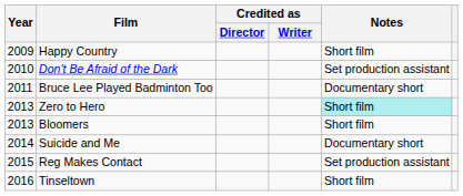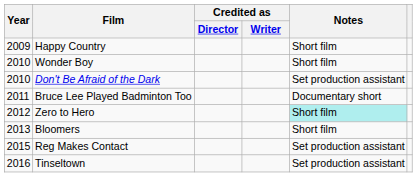 <table class="wikitable plainrowheaders">
 <tr>
 <th rowspan="2" scope="col">Year</th>
 <th rowspan="2" scope="col">Film</th>
 <th colspan="2" scope="col">Credited as</th>
 <th rowspan="2" scope="col" class="unsortable">Notes</th>
 <th rowspan="2" scope="col" class="unsortable"></th>
 </tr>
 <tr>
 <th width="65"><a href='#'>Director</a></th>
 <th width="65"><a href='#'>Writer</a></th>
 </tr>
 <tr>
 <td>2009</td>
 <td>Happy Country</td>
 <td></td>
 <td></td>
 <td style="text-align:left">Short film</td>
 <td></td>
 </tr>
 <tr>
 <td>2010</td>
+<td>Wonder Boy</td>
+<td></td>
+<td></td>
+<td>Short film</td>
+<td></td>
+</tr>
+<tr>
+<td>2010</td>
 <td><em><a href='#'>Don't Be Afraid of the Dark</a></em></td>
 <td></td>
 <td></td>
 <td>Set production assistant</td>
 <td></td>
 </tr>
 <tr>
 <td>2011</td>
 <td>Bruce Lee Played Badminton Too</td>
 <td></td>
 <td></td>
 <td>Documentary short</td>
 <td></td>
 </tr>
 <tr>
-<td>2013</td>
+<td>2012</td>
 <td>Zero to Hero</td>
 <td></td>
 <td></td>
 <td style="background: paleturquoise;">Short film</td>
 <td></td>
 </tr>
 <tr>
 <td>2013</td>
 <td>Bloomers</td>
 <td></td>
 <td></td>
 <td>Short film</td>
 <td></td>
 </tr>
 <tr>
-<td>2014</td>
-<td>Suicide and Me</td>
-<td></td>
-<td></td>
-<td>Documentary short</td>
-<td></td>
-</tr>
-<tr>
 <td>2015</td>
 <td>Reg Makes Contact</td>
 <td></td>
 <td></td>
 <td>Set production assistant</td>
 <td></td>
 </tr>
 <tr>
 <td>2016</td>
 <td>Tinseltown</td>
 <td></td>
 <td></td>
-<td>Short film</td>
+<td>Set production assistant</td>
 <td></td>
 </tr>
 </table>
